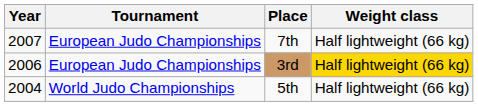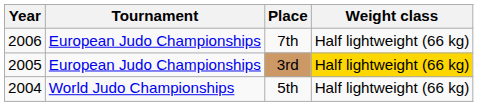 <table class=wikitable>
 <tr>
 <th>Year</th>
 <th>Tournament</th>
 <th>Place</th>
 <th>Weight class</th>
 </tr>
 <tr>
-<td>2007</td>
+<td>2006</td>
 <td><a href='#'>European Judo Championships</a></td>
 <td align="center">7th</td>
 <td>Half lightweight (66 kg)</td>
 </tr>
 <tr>
-<td>2006</td>
+<td>2005</td>
 <td><a href='#'>European Judo Championships</a></td>
 <td bgcolor="cc9966" align="center">3rd</td>
 <td style="background: gold;">Half lightweight (66 kg)</td>
 </tr>
 <tr>
 <td>2004</td>
 <td><a href='#'>World Judo Championships</a></td>
 <td align="center">5th</td>
 <td>Half lightweight (66 kg)</td>
 </tr>
 </table>
